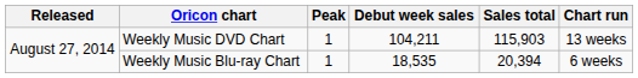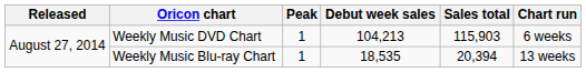 <table class="wikitable" style="width:700px;">
 <tr>
 <th style="text-align:center;">Released</th>
 <th style="text-align:center;"><a href='#'>Oricon</a> chart</th>
 <th style="text-align:center;">Peak</th>
 <th style="text-align:center;">Debut week sales</th>
 <th style="text-align:center;">Sales total</th>
 <th style="text-align:center;">Chart run</th>
 </tr>
 <tr>
 <td style="text-align:center;" rowspan="2">August 27, 2014</td>
 <td align="left">Weekly Music DVD Chart</td>
 <td style="text-align:center;">1</td>
-<td style="text-align:center;">104,211</td>
+<td style="text-align:center;">104,213</td>
 <td style="text-align:center;">115,903</td>
-<td style="text-align:center;">13 weeks</td>
+<td style="text-align:center;">6 weeks</td>
 </tr>
 <tr>
 <td align="left">Weekly Music Blu-ray Chart</td>
 <td style="text-align:center;">1</td>
 <td style="text-align:center;">18,535</td>
 <td style="text-align:center;">20,394</td>
-<td style="text-align:center;">6 weeks</td>
+<td style="text-align:center;">13 weeks</td>
 </tr>
 </table>
